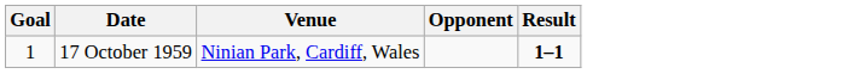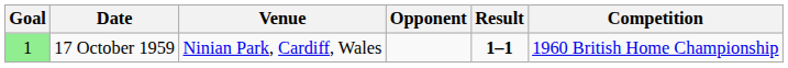 <table class="wikitable">
 <tr>
 <th>Goal</th>
 <th>Date</th>
 <th>Venue</th>
 <th>Opponent</th>
 <th>Result</th>
+<th>Competition</th>
 </tr>
 <tr>
-<td align="center">1</td>
+<td align="center" style="background: lightgreen;">1</td>
 <td align="center">17 October 1959</td>
 <td><a href='#'>Ninian Park</a>, <a href='#'>Cardiff</a>, Wales</td>
 <td></td>
 <td align="center"><strong>1–1</strong></td>
+<td><a href='#'>1960 British Home Championship</a></td>
 </tr>
 </table>
